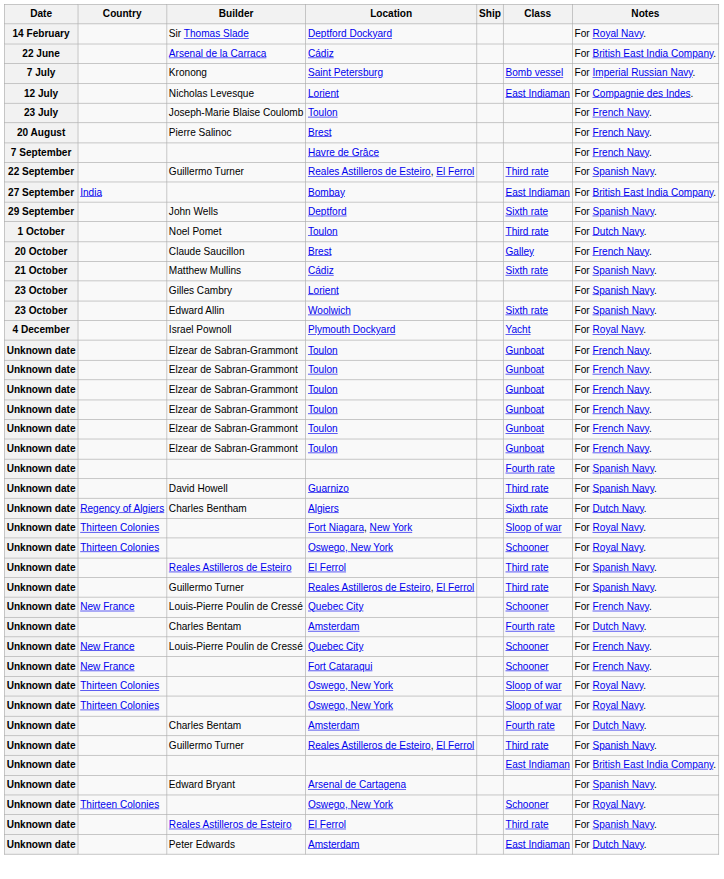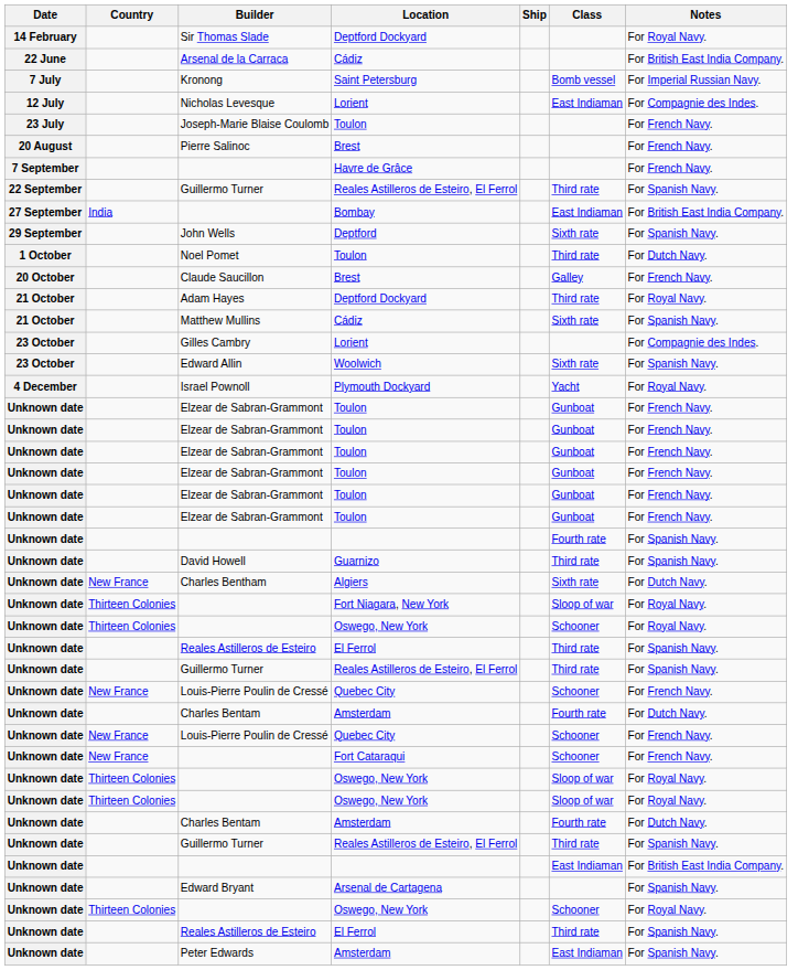 <table class="wikitable sortable" style="font-size:1.00em; line-height:1.5em;">
 <tr>
 <th>Date</th>
 <th>Country</th>
 <th>Builder</th>
 <th>Location</th>
 <th>Ship</th>
 <th>Class</th>
 <th>Notes</th>
 </tr>
 <tr ---->
 <th>14 February</th>
 <td></td>
 <td>Sir <a href='#'>Thomas Slade</a></td>
 <td><a href='#'>Deptford Dockyard</a></td>
 <td><strong></strong></td>
 <td></td>
 <td>For <a href='#'>Royal Navy</a>.</td>
 </tr>
 <tr ---->
 <th>22 June</th>
 <td></td>
 <td><a href='#'>Arsenal de la Carraca</a></td>
 <td><a href='#'>Cádiz</a></td>
 <td><strong></strong></td>
 <td></td>
 <td>For <a href='#'>British East India Company</a>.</td>
 </tr>
 <tr ---->
 <th>7 July</th>
 <td></td>
 <td>Kronong</td>
 <td><a href='#'>Saint Petersburg</a></td>
 <td><strong></strong></td>
 <td><a href='#'>Bomb vessel</a></td>
 <td>For <a href='#'>Imperial Russian Navy</a>.</td>
 </tr>
 <tr ---->
 <th>12 July</th>
 <td></td>
 <td>Nicholas Levesque</td>
 <td><a href='#'>Lorient</a></td>
 <td><strong></strong></td>
 <td><a href='#'>East Indiaman</a></td>
 <td>For <a href='#'>Compagnie des Indes</a>.</td>
 </tr>
 <tr ---->
 <th>23 July</th>
 <td></td>
 <td>Joseph-Marie Blaise Coulomb</td>
 <td><a href='#'>Toulon</a></td>
 <td><strong></strong></td>
 <td></td>
 <td>For <a href='#'>French Navy</a>.</td>
 </tr>
 <tr ---->
 <th>20 August</th>
 <td></td>
 <td>Pierre Salinoc</td>
 <td><a href='#'>Brest</a></td>
 <td><strong></strong></td>
 <td></td>
 <td>For <a href='#'>French Navy</a>.</td>
 </tr>
 <tr ---->
 <th>7 September</th>
 <td></td>
 <td></td>
 <td><a href='#'>Havre de Grâce</a></td>
 <td><strong></strong></td>
 <td></td>
 <td>For <a href='#'>French Navy</a>.</td>
 </tr>
 <tr ---->
 <th>22 September</th>
 <td></td>
 <td>Guillermo Turner</td>
 <td><a href='#'>Reales Astilleros de Esteiro</a>, <a href='#'>El Ferrol</a></td>
 <td><strong></strong></td>
 <td><a href='#'>Third rate</a></td>
 <td>For <a href='#'>Spanish Navy</a>.</td>
 </tr>
 <tr ---->
 <th>27 September</th>
 <td> <a href='#'>India</a></td>
 <td></td>
 <td><a href='#'>Bombay</a></td>
 <td><strong></strong></td>
 <td><a href='#'>East Indiaman</a></td>
 <td>For <a href='#'>British East India Company</a>.</td>
 </tr>
 <tr ---->
 <th>29 September</th>
 <td></td>
 <td>John Wells</td>
 <td><a href='#'>Deptford</a></td>
 <td><strong></strong></td>
 <td><a href='#'>Sixth rate</a></td>
 <td>For <a href='#'>Spanish Navy</a>.</td>
 </tr>
 <tr ---->
 <th>1 October</th>
 <td></td>
 <td>Noel Pomet</td>
 <td><a href='#'>Toulon</a></td>
 <td><strong></strong></td>
 <td><a href='#'>Third rate</a></td>
 <td>For <a href='#'>Dutch Navy</a>.</td>
 </tr>
 <tr ---->
 <th>20 October</th>
 <td></td>
 <td>Claude Saucillon</td>
 <td><a href='#'>Brest</a></td>
 <td><strong></strong></td>
 <td><a href='#'>Galley</a></td>
 <td>For <a href='#'>French Navy</a>.</td>
 </tr>
 <tr ---->
 <th>21 October</th>
 <td></td>
+<td>Adam Hayes</td>
+<td><a href='#'>Deptford Dockyard</a></td>
+<td><strong></strong></td>
+<td><a href='#'>Third rate</a></td>
+<td>For <a href='#'>Royal Navy</a>.</td>
+</tr>
+<tr ---->
+<th>21 October</th>
+<td></td>
 <td>Matthew Mullins</td>
 <td><a href='#'>Cádiz</a></td>
 <td><strong></strong></td>
 <td><a href='#'>Sixth rate</a></td>
 <td>For <a href='#'>Spanish Navy</a>.</td>
 </tr>
 <tr ---->
 <th>23 October</th>
 <td></td>
 <td>Gilles Cambry</td>
 <td><a href='#'>Lorient</a></td>
 <td><strong></strong></td>
 <td></td>
-<td>For <a href='#'>Spanish Navy</a>.</td>
+<td>For <a href='#'>Compagnie des Indes</a>.</td>
 </tr>
 <tr ---->
 <th>23 October</th>
 <td></td>
 <td>Edward Allin</td>
 <td><a href='#'>Woolwich</a></td>
 <td><strong></strong></td>
 <td><a href='#'>Sixth rate</a></td>
 <td>For <a href='#'>Spanish Navy</a>.</td>
 </tr>
 <tr ---->
 <th>4 December</th>
 <td></td>
 <td>Israel Pownoll</td>
 <td><a href='#'>Plymouth Dockyard</a></td>
 <td><strong></strong></td>
 <td><a href='#'>Yacht</a></td>
 <td>For <a href='#'>Royal Navy</a>.</td>
 </tr>
 <tr ---->
 <th>Unknown date</th>
 <td></td>
 <td>Elzear de Sabran-Grammont</td>
 <td><a href='#'>Toulon</a></td>
 <td><strong></strong></td>
 <td><a href='#'>Gunboat</a></td>
 <td>For <a href='#'>French Navy</a>.</td>
 </tr>
 <tr ---->
 <th>Unknown date</th>
 <td></td>
 <td>Elzear de Sabran-Grammont</td>
 <td><a href='#'>Toulon</a></td>
 <td><strong></strong></td>
 <td><a href='#'>Gunboat</a></td>
 <td>For <a href='#'>French Navy</a>.</td>
 </tr>
 <tr ---->
 <th>Unknown date</th>
 <td></td>
 <td>Elzear de Sabran-Grammont</td>
 <td><a href='#'>Toulon</a></td>
 <td><strong></strong></td>
 <td><a href='#'>Gunboat</a></td>
 <td>For <a href='#'>French Navy</a>.</td>
 </tr>
 <tr ---->
 <th>Unknown date</th>
 <td></td>
 <td>Elzear de Sabran-Grammont</td>
 <td><a href='#'>Toulon</a></td>
 <td><strong></strong></td>
 <td><a href='#'>Gunboat</a></td>
 <td>For <a href='#'>French Navy</a>.</td>
 </tr>
 <tr ---->
 <th>Unknown date</th>
 <td></td>
 <td>Elzear de Sabran-Grammont</td>
 <td><a href='#'>Toulon</a></td>
 <td><strong></strong></td>
 <td><a href='#'>Gunboat</a></td>
 <td>For <a href='#'>French Navy</a>.</td>
 </tr>
 <tr ---->
 <th>Unknown date</th>
 <td></td>
 <td>Elzear de Sabran-Grammont</td>
 <td><a href='#'>Toulon</a></td>
 <td><strong></strong></td>
 <td><a href='#'>Gunboat</a></td>
 <td>For <a href='#'>French Navy</a>.</td>
 </tr>
 <tr ---->
 <th>Unknown date</th>
 <td></td>
 <td></td>
 <td></td>
 <td><strong></strong></td>
 <td><a href='#'>Fourth rate</a></td>
 <td>For <a href='#'>Spanish Navy</a>.</td>
 </tr>
 <tr ---->
 <th>Unknown date</th>
 <td></td>
 <td>David Howell</td>
 <td><a href='#'>Guarnizo</a></td>
 <td><strong></strong></td>
 <td><a href='#'>Third rate</a></td>
 <td>For <a href='#'>Spanish Navy</a>.</td>
 </tr>
 <tr ---->
 <th>Unknown date</th>
-<td> <a href='#'>Regency of Algiers</a></td>
+<td> <a href='#'>New France</a></td>
 <td>Charles Bentham</td>
 <td><a href='#'>Algiers</a></td>
 <td><strong></strong></td>
 <td><a href='#'>Sixth rate</a></td>
 <td>For <a href='#'>Dutch Navy</a>.</td>
 </tr>
 <tr ---->
 <th>Unknown date</th>
 <td> <a href='#'>Thirteen Colonies</a></td>
 <td></td>
 <td><a href='#'>Fort Niagara</a>, <a href='#'>New York</a></td>
 <td><strong></strong></td>
 <td><a href='#'>Sloop of war</a></td>
 <td>For <a href='#'>Royal Navy</a>.</td>
 </tr>
 <tr ---->
 <th>Unknown date</th>
 <td> <a href='#'>Thirteen Colonies</a></td>
 <td></td>
 <td><a href='#'>Oswego, New York</a></td>
 <td><strong></strong></td>
 <td><a href='#'>Schooner</a></td>
 <td>For <a href='#'>Royal Navy</a>.</td>
 </tr>
 <tr ---->
 <th>Unknown date</th>
 <td></td>
 <td><a href='#'>Reales Astilleros de Esteiro</a></td>
 <td><a href='#'>El Ferrol</a></td>
 <td><strong></strong></td>
 <td><a href='#'>Third rate</a></td>
 <td>For <a href='#'>Spanish Navy</a>.</td>
 </tr>
 <tr ---->
 <th>Unknown date</th>
 <td></td>
 <td>Guillermo Turner</td>
 <td><a href='#'>Reales Astilleros de Esteiro</a>, <a href='#'>El Ferrol</a></td>
 <td><strong></strong></td>
 <td><a href='#'>Third rate</a></td>
 <td>For <a href='#'>Spanish Navy</a>.</td>
 </tr>
 <tr ---->
 <th>Unknown date</th>
 <td> <a href='#'>New France</a></td>
 <td>Louis-Pierre Poulin de Cressé</td>
 <td><a href='#'>Quebec City</a></td>
 <td><strong></strong></td>
 <td><a href='#'>Schooner</a></td>
 <td>For <a href='#'>French Navy</a>.</td>
 </tr>
 <tr ---->
 <th>Unknown date</th>
 <td></td>
 <td>Charles Bentam</td>
 <td><a href='#'>Amsterdam</a></td>
 <td><strong></strong></td>
 <td><a href='#'>Fourth rate</a></td>
 <td>For <a href='#'>Dutch Navy</a>.</td>
 </tr>
 <tr ---->
 <th>Unknown date</th>
 <td> <a href='#'>New France</a></td>
 <td>Louis-Pierre Poulin de Cressé</td>
 <td><a href='#'>Quebec City</a></td>
 <td><strong></strong></td>
 <td><a href='#'>Schooner</a></td>
 <td>For <a href='#'>French Navy</a>.</td>
 </tr>
 <tr ---->
 <th>Unknown date</th>
 <td> <a href='#'>New France</a></td>
 <td></td>
 <td><a href='#'>Fort Cataraqui</a></td>
 <td><strong></strong></td>
 <td><a href='#'>Schooner</a></td>
 <td>For <a href='#'>French Navy</a>.</td>
 </tr>
 <tr ---->
 <th>Unknown date</th>
 <td> <a href='#'>Thirteen Colonies</a></td>
 <td></td>
 <td><a href='#'>Oswego, New York</a></td>
 <td><strong></strong></td>
 <td><a href='#'>Sloop of war</a></td>
 <td>For <a href='#'>Royal Navy</a>.</td>
 </tr>
 <tr ---->
 <th>Unknown date</th>
 <td> <a href='#'>Thirteen Colonies</a></td>
 <td></td>
 <td><a href='#'>Oswego, New York</a></td>
 <td><strong></strong></td>
 <td><a href='#'>Sloop of war</a></td>
 <td>For <a href='#'>Royal Navy</a>.</td>
 </tr>
 <tr ---->
 <th>Unknown date</th>
 <td></td>
 <td>Charles Bentam</td>
 <td><a href='#'>Amsterdam</a></td>
 <td><strong></strong></td>
 <td><a href='#'>Fourth rate</a></td>
 <td>For <a href='#'>Dutch Navy</a>.</td>
 </tr>
 <tr ---->
 <th>Unknown date</th>
 <td></td>
 <td>Guillermo Turner</td>
 <td><a href='#'>Reales Astilleros de Esteiro</a>, <a href='#'>El Ferrol</a></td>
 <td><strong></strong></td>
 <td><a href='#'>Third rate</a></td>
 <td>For <a href='#'>Spanish Navy</a>.</td>
 </tr>
 <tr ---->
 <th>Unknown date</th>
 <td></td>
 <td></td>
 <td></td>
 <td><strong></strong></td>
 <td><a href='#'>East Indiaman</a></td>
 <td>For <a href='#'>British East India Company</a>.</td>
 </tr>
 <tr ---->
 <th>Unknown date</th>
 <td></td>
 <td>Edward Bryant</td>
 <td><a href='#'>Arsenal de Cartagena</a></td>
 <td><strong></strong></td>
 <td></td>
 <td>For <a href='#'>Spanish Navy</a>.</td>
 </tr>
 <tr ---->
 <th>Unknown date</th>
 <td> <a href='#'>Thirteen Colonies</a></td>
 <td></td>
 <td><a href='#'>Oswego, New York</a></td>
 <td><strong></strong></td>
 <td><a href='#'>Schooner</a></td>
 <td>For <a href='#'>Royal Navy</a>.</td>
 </tr>
 <tr ---->
 <th>Unknown date</th>
 <td></td>
 <td><a href='#'>Reales Astilleros de Esteiro</a></td>
 <td><a href='#'>El Ferrol</a></td>
 <td><strong></strong></td>
 <td><a href='#'>Third rate</a></td>
 <td>For <a href='#'>Spanish Navy</a>.</td>
 </tr>
 <tr ---->
 <th>Unknown date</th>
 <td></td>
 <td>Peter Edwards</td>
 <td><a href='#'>Amsterdam</a></td>
 <td><strong></strong></td>
 <td><a href='#'>East Indiaman</a></td>
-<td>For <a href='#'>Dutch Navy</a>.</td>
+<td>For <a href='#'>Spanish Navy</a>.</td>
 </tr>
 </table>
